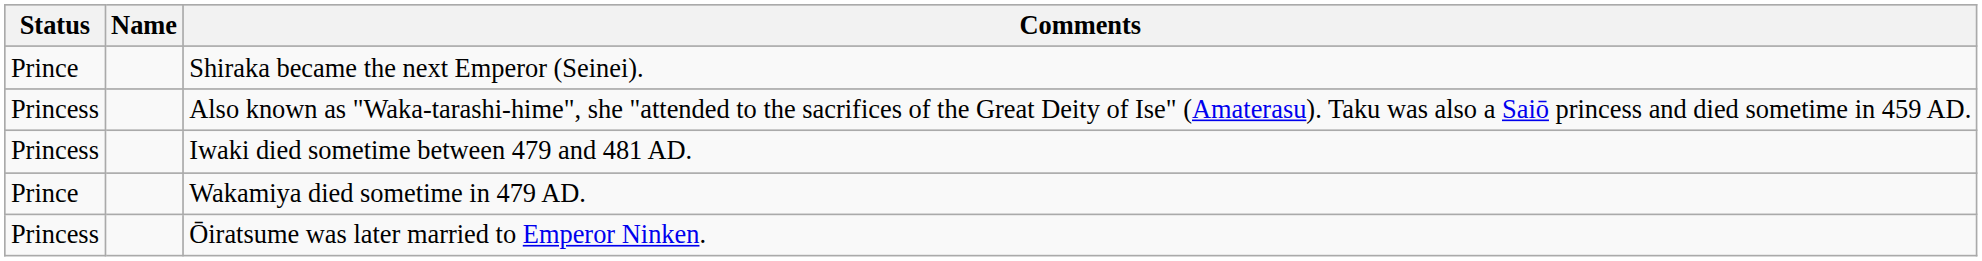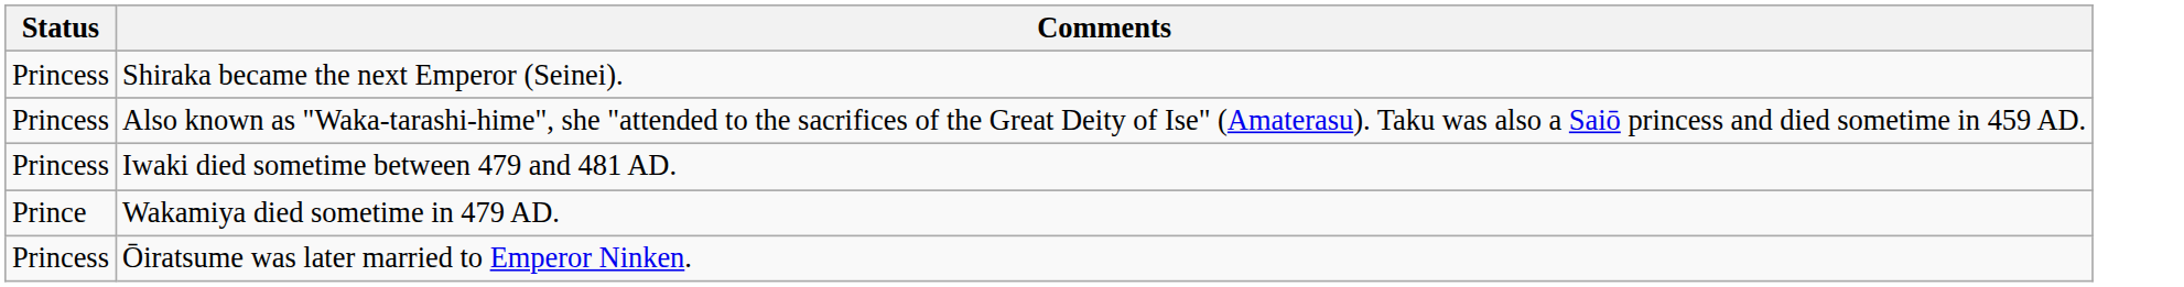 <table class="wikitable">
 <tr>
 <th>Status</th>
-<th>Name</th>
 <th>Comments</th>
 </tr>
 <tr>
-<td>Prince</td>
-<td></td>
+<td>Princess</td>
 <td>Shiraka became the next Emperor (Seinei).</td>
 </tr>
 <tr>
 <td>Princess</td>
-<td></td>
 <td>Also known as "Waka-tarashi-hime", she "attended to the sacrifices of the Great Deity of Ise" (<a href='#'>Amaterasu</a>). Taku was also a <a href='#'>Saiō</a> princess and died sometime in 459 AD.</td>
 </tr>
 <tr>
 <td>Princess</td>
-<td></td>
 <td>Iwaki died sometime between 479 and 481 AD.</td>
 </tr>
 <tr>
 <td>Prince</td>
-<td></td>
 <td>Wakamiya died sometime in 479 AD.</td>
 </tr>
 <tr>
 <td>Princess</td>
-<td></td>
 <td>Ōiratsume was later married to <a href='#'>Emperor Ninken</a>.</td>
 </tr>
 </table>
